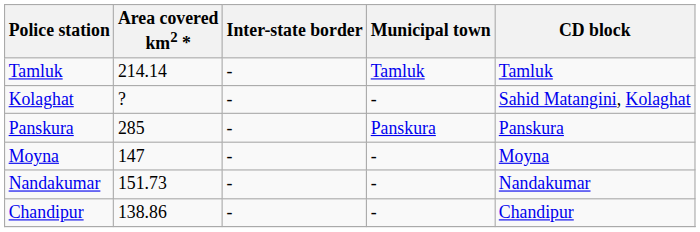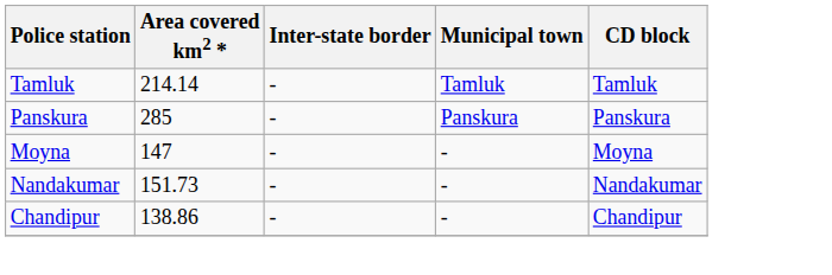 <table class="wikitable sortable">
 <tr>
 <th>Police station</th>
 <th>Area covered<br>km<sup>2</sup> *</th>
 <th>Inter-state border</th>
 <th>Municipal town</th>
 <th>CD block</th>
 </tr>
 <tr>
 <td><a href='#'>Tamluk</a></td>
 <td>214.14</td>
 <td>-</td>
 <td><a href='#'>Tamluk</a></td>
 <td><a href='#'>Tamluk</a></td>
-</tr>
-<tr>
-<td><a href='#'>Kolaghat</a></td>
-<td>?</td>
-<td>-</td>
-<td>-</td>
-<td><a href='#'>Sahid Matangini</a>, <a href='#'>Kolaghat</a></td>
 </tr>
 <tr>
 <td><a href='#'>Panskura</a></td>
 <td>285</td>
 <td>-</td>
 <td><a href='#'>Panskura</a></td>
 <td><a href='#'>Panskura</a></td>
 </tr>
 <tr>
 <td><a href='#'>Moyna</a></td>
 <td>147</td>
 <td>-</td>
 <td>-</td>
 <td><a href='#'>Moyna</a></td>
 </tr>
 <tr>
 <td><a href='#'>Nandakumar</a></td>
 <td>151.73</td>
 <td>-</td>
 <td>-</td>
 <td><a href='#'>Nandakumar</a></td>
 </tr>
 <tr>
 <td><a href='#'>Chandipur</a></td>
 <td>138.86</td>
 <td>-</td>
 <td>-</td>
 <td><a href='#'>Chandipur</a></td>
 </tr>
 <tr>
 </tr>
 </table>
